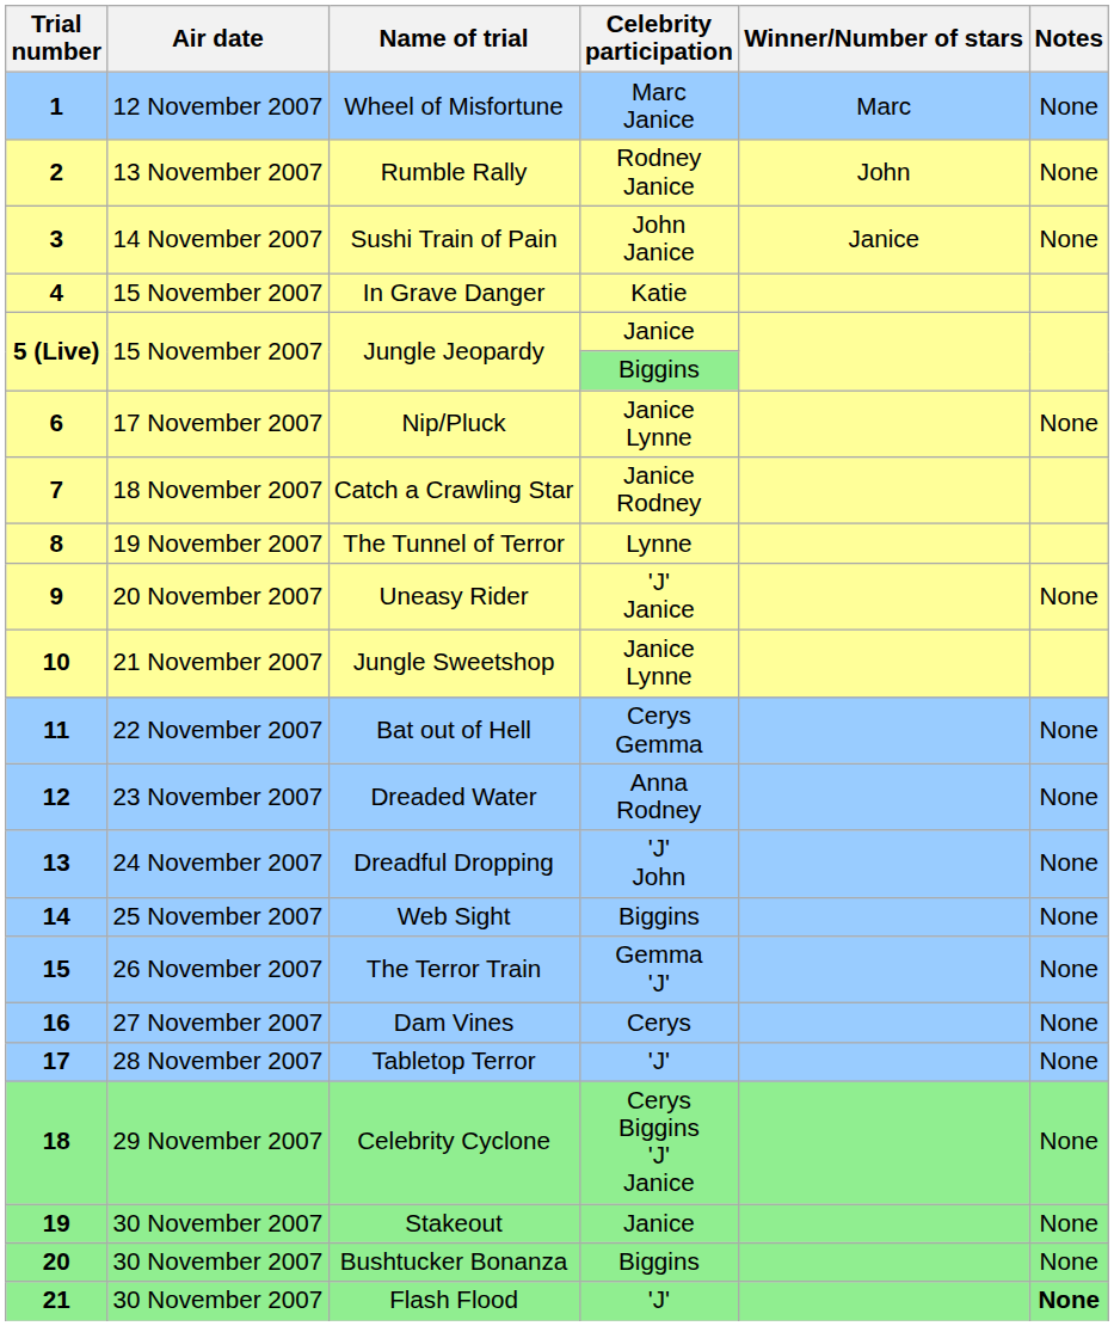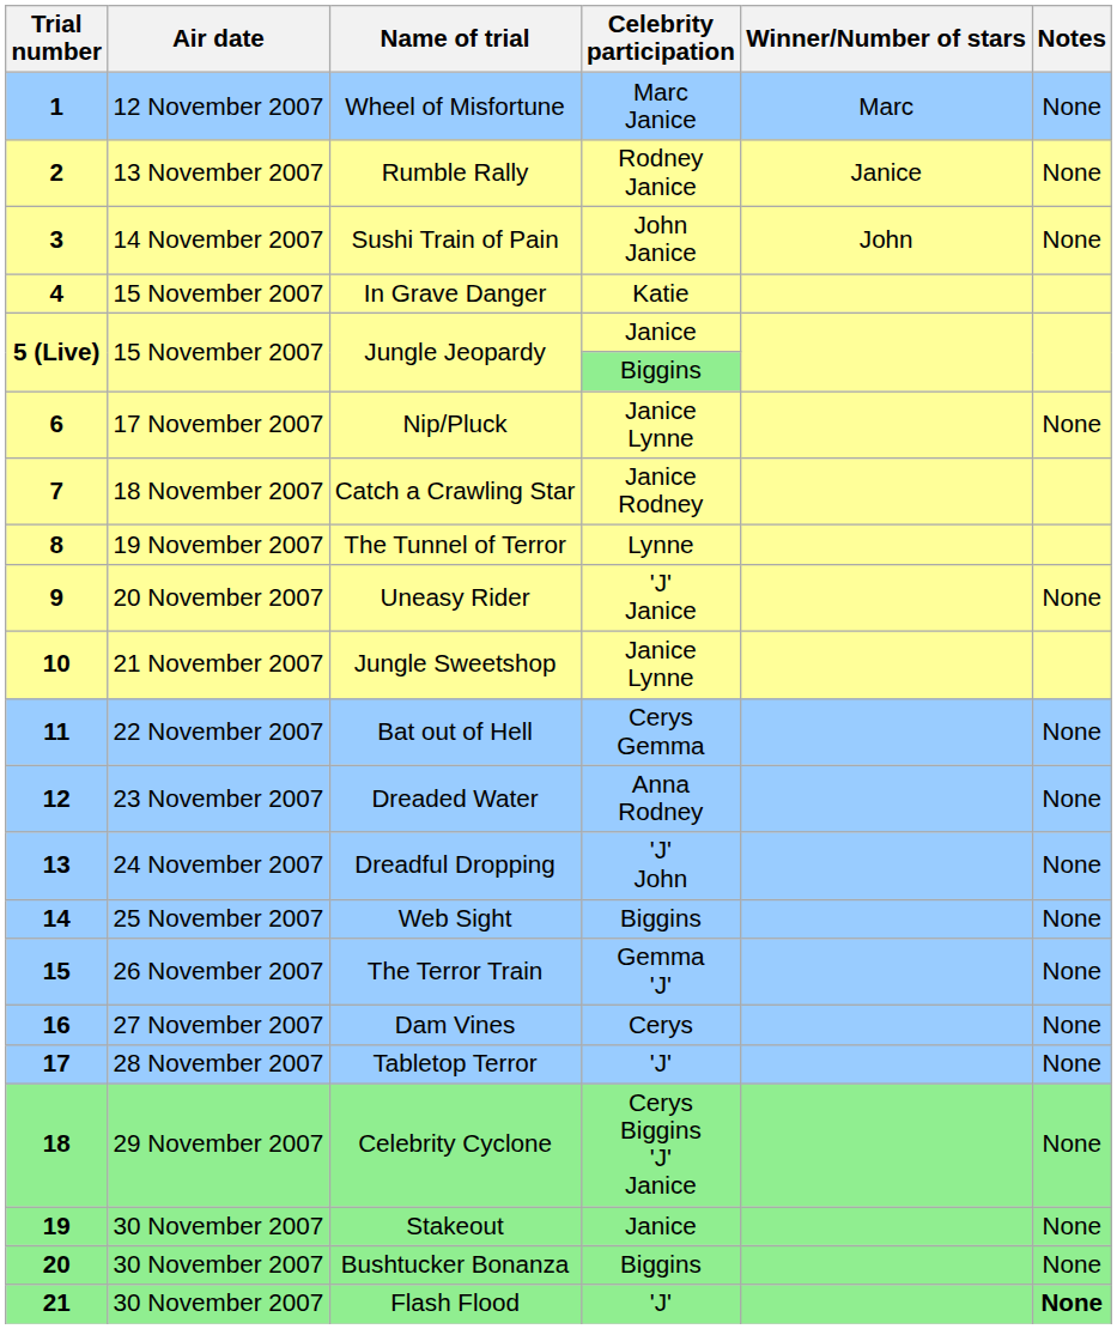 <table class=wikitable style="text-align:center">
 <tr>
 <th scope="col">Trial<br>number</th>
 <th scope="col">Air date</th>
 <th scope="col">Name of trial</th>
 <th scope="col">Celebrity<br>participation</th>
 <th scope="col">Winner/Number of stars</th>
 <th scope="col">Notes</th>
 </tr>
 <tr style="background:#99ccff;">
 <td><strong>1</strong></td>
 <td>12 November 2007</td>
 <td>Wheel of Misfortune</td>
 <td>Marc <br> Janice</td>
 <td>Marc</td>
 <td>None</td>
 </tr>
 <tr style="background:#ff9;">
 <td><strong>2</strong></td>
 <td>13 November 2007</td>
 <td>Rumble Rally</td>
 <td>Rodney <br> Janice</td>
-<td>John</td>
+<td>Janice</td>
 <td>None</td>
 </tr>
 <tr style="background:#ff9;">
 <td><strong>3</strong></td>
 <td>14 November 2007</td>
 <td>Sushi Train of Pain</td>
 <td>John <br> Janice</td>
-<td>Janice</td>
+<td>John</td>
 <td>None</td>
 </tr>
 <tr style="background:#ff9;">
 <td><strong>4</strong></td>
 <td>15 November 2007</td>
 <td>In Grave Danger</td>
 <td>Katie</td>
 <td></td>
 <td></td>
 </tr>
 <tr style="background:#ff9;">
 <td rowspan=2><strong>5 (Live)</strong></td>
 <td rowspan=2>15 November 2007</td>
 <td rowspan=2>Jungle Jeopardy</td>
 <td>Janice</td>
 <td rowspan=2></td>
 <td rowspan=2></td>
 </tr>
 <tr style="background-color:lightgreen;">
 <td>Biggins</td>
 </tr>
 <tr style="background:#ff9;">
 <td><strong>6</strong></td>
 <td>17 November 2007</td>
 <td>Nip/Pluck</td>
 <td>Janice <br> Lynne</td>
 <td></td>
 <td>None</td>
 </tr>
 <tr style="background:#ff9;">
 <td><strong>7</strong></td>
 <td>18 November 2007</td>
 <td>Catch a Crawling Star</td>
 <td>Janice <br> Rodney</td>
 <td></td>
 <td></td>
 </tr>
 <tr style="background:#ff9;">
 <td><strong>8</strong></td>
 <td>19 November 2007</td>
 <td>The Tunnel of Terror</td>
 <td>Lynne</td>
 <td></td>
 <td></td>
 </tr>
 <tr style="background:#ff9;">
 <td><strong>9</strong></td>
 <td>20 November 2007</td>
 <td>Uneasy Rider</td>
 <td>'J' <br> Janice</td>
 <td></td>
 <td>None</td>
 </tr>
 <tr style="background:#ff9;">
 <td><strong>10</strong></td>
 <td>21 November 2007</td>
 <td>Jungle Sweetshop</td>
 <td>Janice <br> Lynne</td>
 <td></td>
 <td></td>
 </tr>
 <tr style="background:#99ccff;">
 <td><strong>11</strong></td>
 <td>22 November 2007</td>
 <td>Bat out of Hell</td>
 <td>Cerys <br> Gemma</td>
 <td></td>
 <td>None</td>
 </tr>
 <tr style="background:#99ccff;">
 <td><strong>12</strong></td>
 <td>23 November 2007</td>
 <td>Dreaded Water</td>
 <td>Anna <br> Rodney</td>
 <td></td>
 <td>None</td>
 </tr>
 <tr style="background:#99ccff;">
 <td><strong>13</strong></td>
 <td>24 November 2007</td>
 <td>Dreadful Dropping</td>
 <td>'J' <br> John</td>
 <td></td>
 <td>None</td>
 </tr>
 <tr style="background:#99ccff;">
 <td><strong>14</strong></td>
 <td>25 November 2007</td>
 <td>Web Sight</td>
 <td>Biggins</td>
 <td></td>
 <td>None</td>
 </tr>
 <tr style="background:#99ccff;">
 <td><strong>15</strong></td>
 <td>26 November 2007</td>
 <td>The Terror Train</td>
 <td>Gemma <br> 'J'</td>
 <td></td>
 <td>None</td>
 </tr>
 <tr style="background:#99ccff;">
 <td><strong>16</strong></td>
 <td>27 November 2007</td>
 <td>Dam Vines</td>
 <td>Cerys</td>
 <td></td>
 <td>None</td>
 </tr>
 <tr style="background:#99ccff;">
 <td><strong>17</strong></td>
 <td>28 November 2007</td>
 <td>Tabletop Terror</td>
 <td>'J'</td>
 <td></td>
 <td>None</td>
 </tr>
 <tr>
 <td style="background-color:lightgreen;"><strong>18</strong></td>
 <td style="background-color:lightgreen;">29 November 2007</td>
 <td style="background-color:lightgreen;">Celebrity Cyclone</td>
 <td style="background-color:lightgreen;">Cerys <br> Biggins <br> 'J' <br> Janice</td>
 <td style="background-color:lightgreen;"></td>
 <td style="background-color:lightgreen;">None</td>
 </tr>
 <tr>
 <td style="background-color:lightgreen;"><strong>19</strong></td>
 <td style="background-color:lightgreen;">30 November 2007</td>
 <td style="background-color:lightgreen;">Stakeout</td>
 <td style="background-color:lightgreen;">Janice</td>
 <td style="background-color:lightgreen;"></td>
 <td style="background-color:lightgreen;">None</td>
 </tr>
 <tr>
 <td style="background-color:lightgreen;"><strong>20</strong></td>
 <td style="background-color:lightgreen;">30 November 2007</td>
 <td style="background-color:lightgreen;">Bushtucker Bonanza</td>
 <td style="background-color:lightgreen;">Biggins</td>
 <td style="background-color:lightgreen;"></td>
 <td style="background-color:lightgreen;">None</td>
 </tr>
 <tr>
 <td style="background-color:lightgreen;"><strong>21</strong></td>
 <td style="background-color:lightgreen;">30 November 2007</td>
 <td style="background-color:lightgreen;">Flash Flood</td>
 <td style="background-color:lightgreen;">'J'</td>
 <td style="background-color:lightgreen;"></td>
 <td style="background-color:lightgreen;"><strong>None</strong></td>
 </tr>
 </table>
